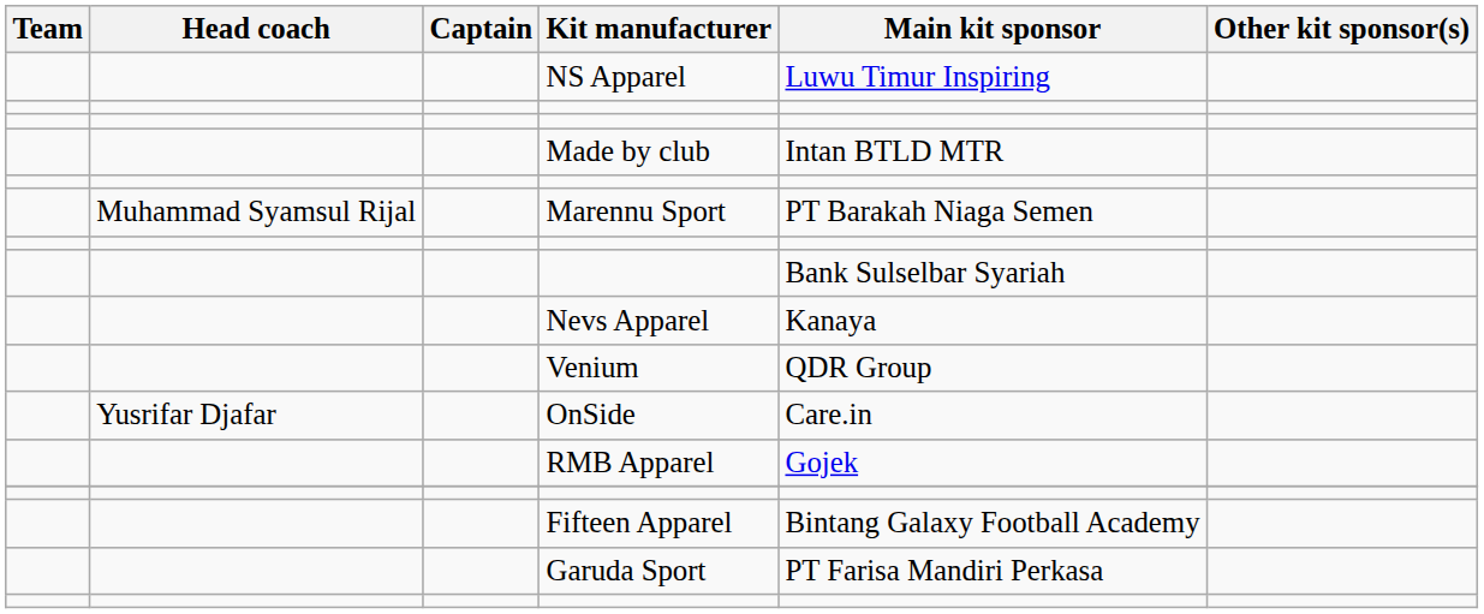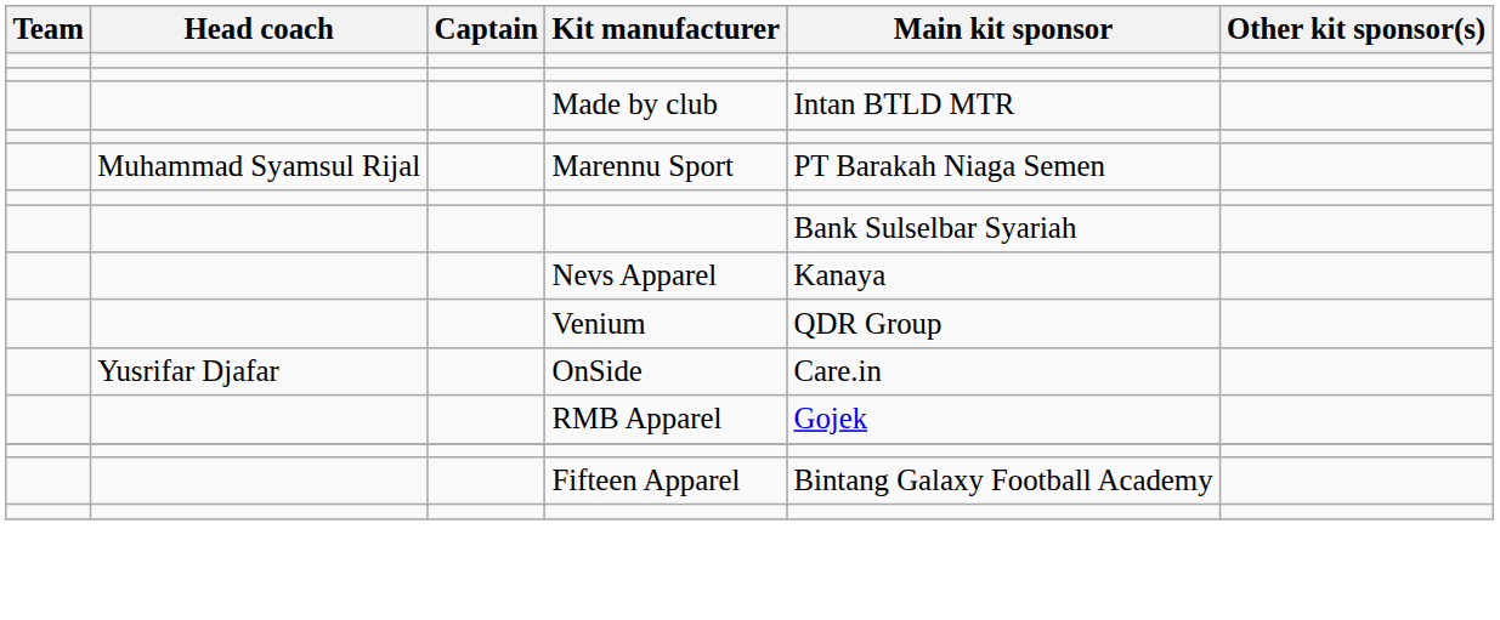 <table class="wikitable sortable">
 <tr>
 <th>Team</th>
 <th>Head coach</th>
 <th>Captain</th>
 <th class="nowrap">Kit manufacturer</th>
 <th>Main kit sponsor</th>
 <th>Other kit sponsor(s)</th>
-</tr>
-<tr>
-<td></td>
-<td></td>
-<td></td>
-<td> NS Apparel</td>
-<td><a href='#'>Luwu Timur Inspiring</a></td>
-<td></td>
 </tr>
 <tr>
 <td></td>
 <td></td>
 <td></td>
 <td></td>
 <td></td>
 <td></td>
 </tr>
 <tr>
 <td></td>
 <td></td>
 <td></td>
 <td></td>
 <td></td>
 <td></td>
 </tr>
 <tr>
 <td></td>
 <td></td>
 <td></td>
 <td> Made by club</td>
 <td>Intan BTLD MTR</td>
 <td></td>
 </tr>
 <tr>
 <td></td>
 <td></td>
 <td></td>
 <td></td>
 <td></td>
 <td></td>
 </tr>
 <tr>
 <td></td>
 <td> Muhammad Syamsul Rijal</td>
 <td></td>
 <td> Marennu Sport</td>
 <td>PT Barakah Niaga Semen</td>
 <td></td>
 </tr>
 <tr>
 <td></td>
 <td></td>
 <td></td>
 <td></td>
 <td></td>
 <td></td>
 </tr>
 <tr>
 <td></td>
 <td></td>
 <td></td>
 <td></td>
 <td>Bank Sulselbar Syariah</td>
 <td></td>
 </tr>
 <tr>
 <td></td>
 <td></td>
 <td></td>
 <td> Nevs Apparel</td>
 <td>Kanaya</td>
 <td></td>
 </tr>
 <tr>
 <td></td>
 <td></td>
 <td></td>
 <td> Venium</td>
 <td>QDR Group</td>
 <td></td>
 </tr>
 <tr>
 <td></td>
 <td> Yusrifar Djafar</td>
 <td></td>
 <td> OnSide</td>
 <td>Care.in</td>
 <td></td>
 </tr>
 <tr>
 <td></td>
 <td></td>
 <td></td>
 <td> RMB Apparel</td>
 <td><a href='#'>Gojek</a></td>
 <td></td>
 </tr>
 <tr>
 </tr>
 <tr>
 <td></td>
 <td></td>
 <td></td>
 <td></td>
 <td></td>
 <td></td>
 </tr>
 <tr>
 <td></td>
 <td></td>
 <td></td>
 <td> Fifteen Apparel</td>
 <td>Bintang Galaxy Football Academy</td>
 <td></td>
 </tr>
 <tr>
 <td></td>
 <td></td>
 <td></td>
-<td> Garuda Sport</td>
-<td>PT Farisa Mandiri Perkasa</td>
-<td></td>
-</tr>
-<tr>
-<td></td>
-<td></td>
-<td></td>
 <td></td>
 <td></td>
 <td></td>
 </tr>
 </table>
